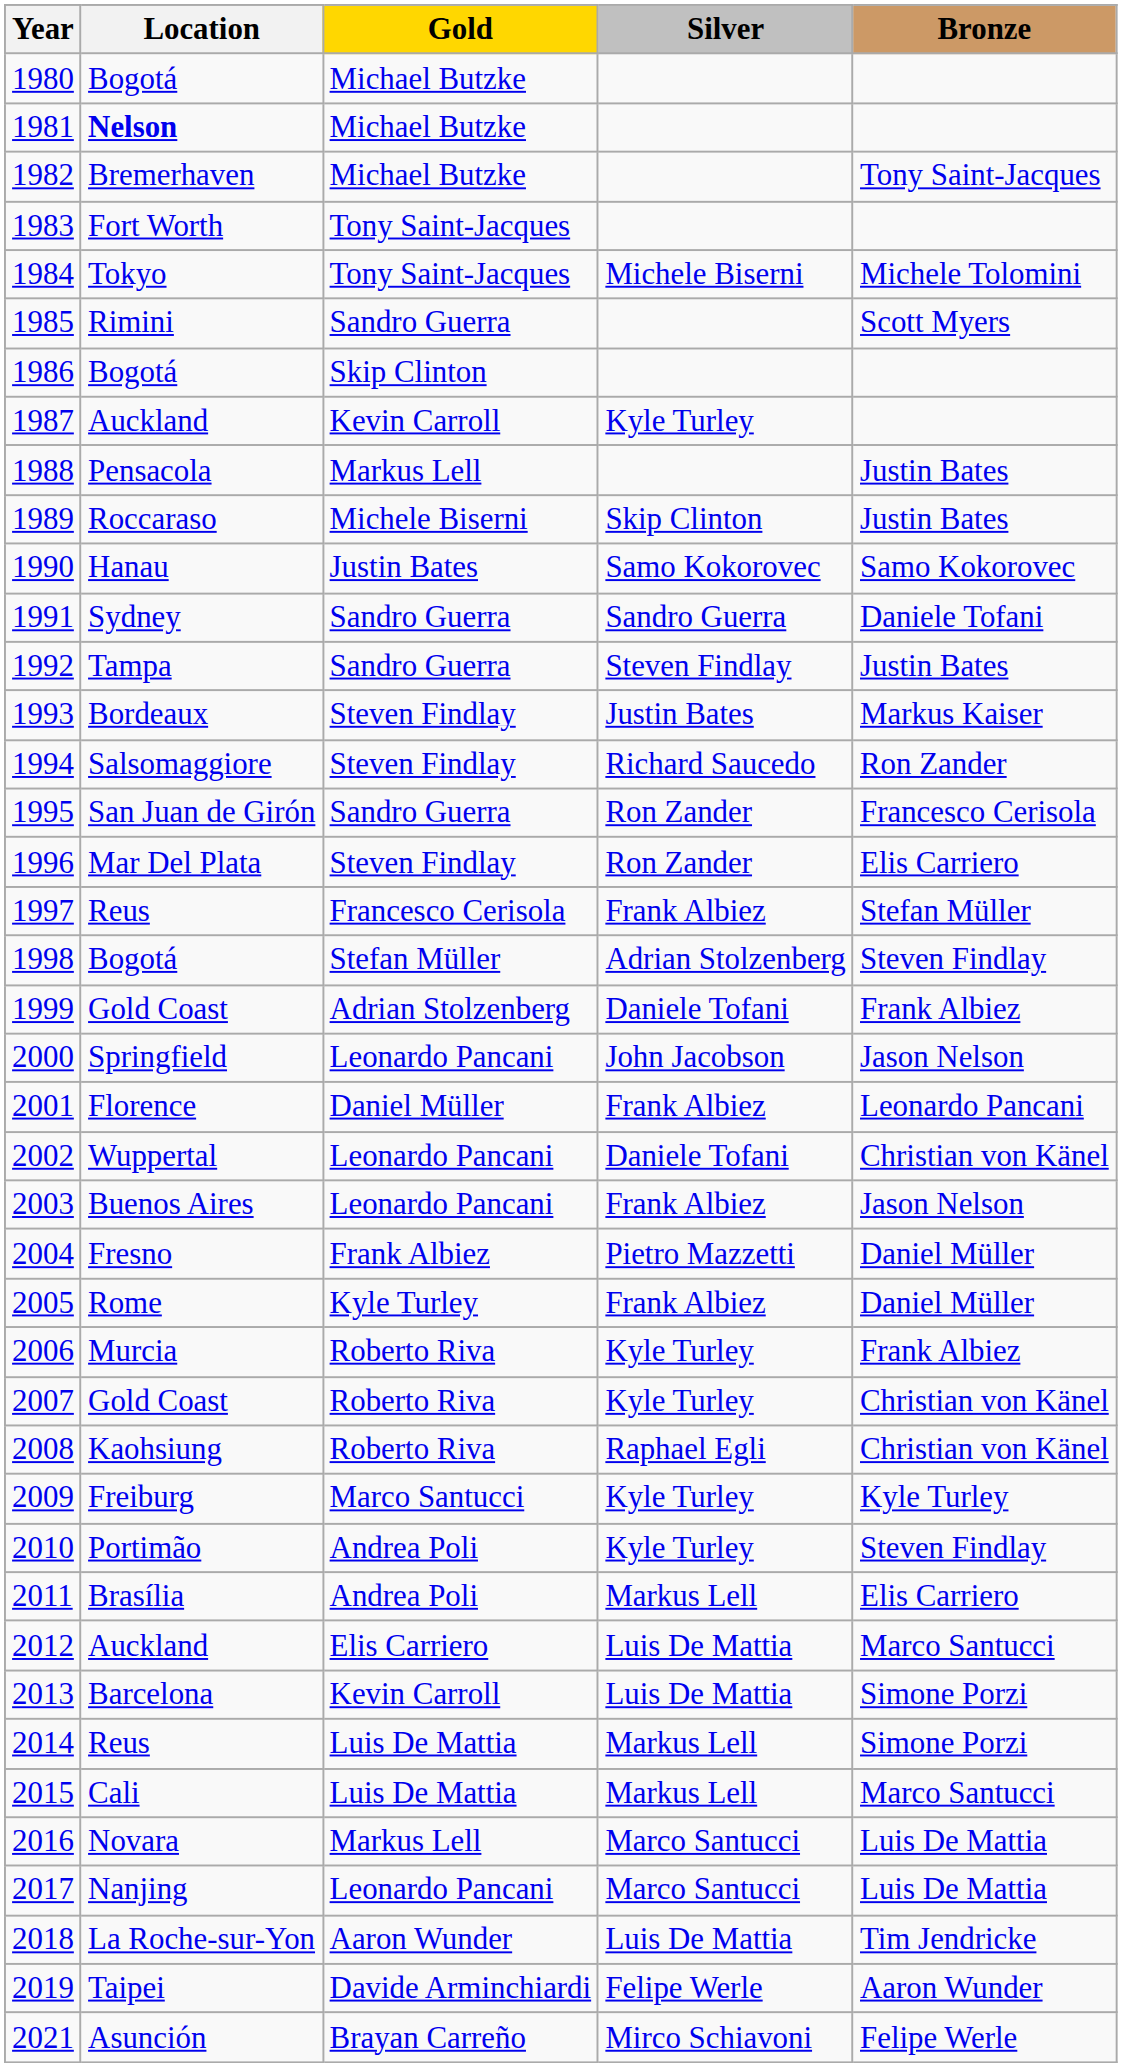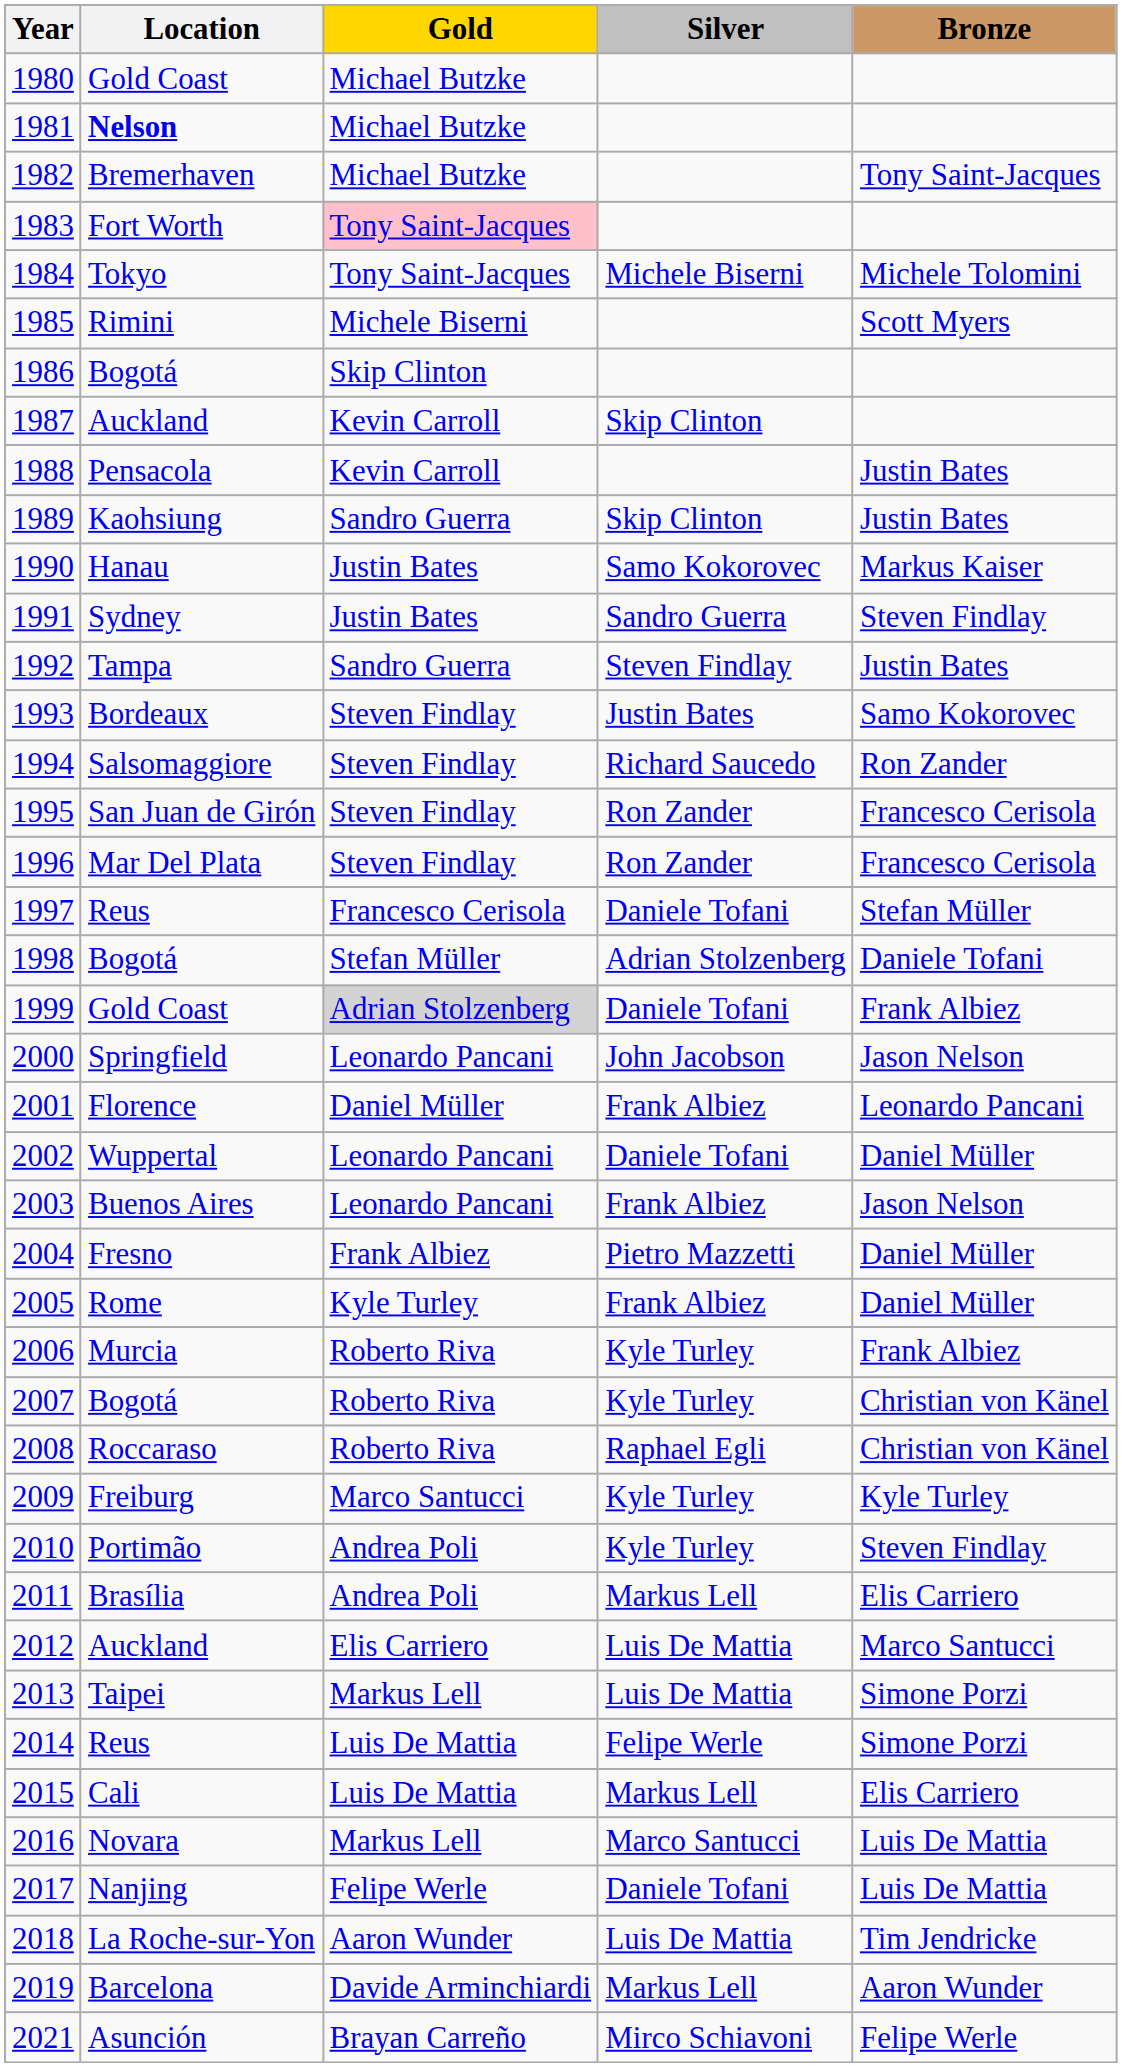 <table class="wikitable">
 <tr>
 <th>Year</th>
 <th>Location</th>
 <th style="background-color:gold;">Gold</th>
 <th style="background-color:silver;">Silver</th>
 <th style="background-color:#cc9966;">Bronze</th>
 </tr>
 <tr>
 <td><a href='#'>1980</a></td>
-<td> <a href='#'>Bogotá</a></td>
+<td> <a href='#'>Gold Coast</a></td>
 <td> <a href='#'>Michael Butzke</a></td>
 <td></td>
 <td></td>
 </tr>
 <tr>
 <td><a href='#'>1981</a></td>
 <td><strong> <a href='#'>Nelson</a></strong></td>
 <td> <a href='#'>Michael Butzke</a></td>
 <td></td>
 <td></td>
 </tr>
 <tr>
 <td><a href='#'>1982</a></td>
 <td> <a href='#'>Bremerhaven</a></td>
 <td> <a href='#'>Michael Butzke</a></td>
 <td></td>
 <td> <a href='#'>Tony Saint-Jacques</a></td>
 </tr>
 <tr>
 <td><a href='#'>1983</a></td>
 <td> <a href='#'>Fort Worth</a></td>
-<td> <a href='#'>Tony Saint-Jacques</a></td>
+<td style="background: pink;"> <a href='#'>Tony Saint-Jacques</a></td>
 <td></td>
 <td></td>
 </tr>
 <tr>
 <td><a href='#'>1984</a></td>
 <td> <a href='#'>Tokyo</a></td>
 <td> <a href='#'>Tony Saint-Jacques</a></td>
 <td> <a href='#'>Michele Biserni</a></td>
 <td> <a href='#'>Michele Tolomini</a></td>
 </tr>
 <tr>
 <td><a href='#'>1985</a></td>
 <td> <a href='#'>Rimini</a></td>
-<td> <a href='#'>Sandro Guerra</a></td>
+<td> <a href='#'>Michele Biserni</a></td>
 <td></td>
 <td> <a href='#'>Scott Myers</a></td>
 </tr>
 <tr>
 <td><a href='#'>1986</a></td>
 <td> <a href='#'>Bogotá</a></td>
 <td> <a href='#'>Skip Clinton</a></td>
 <td></td>
 <td></td>
 </tr>
 <tr>
 <td><a href='#'>1987</a></td>
 <td> <a href='#'>Auckland</a></td>
 <td> <a href='#'>Kevin Carroll</a></td>
-<td> <a href='#'>Kyle Turley</a></td>
+<td> <a href='#'>Skip Clinton</a></td>
 <td></td>
 </tr>
 <tr>
 <td><a href='#'>1988</a></td>
 <td> <a href='#'>Pensacola</a></td>
-<td> <a href='#'>Markus Lell</a></td>
+<td> <a href='#'>Kevin Carroll</a></td>
 <td></td>
 <td> <a href='#'>Justin Bates</a></td>
 </tr>
 <tr>
 <td><a href='#'>1989</a></td>
-<td> <a href='#'>Roccaraso</a></td>
-<td> <a href='#'>Michele Biserni</a></td>
+<td> <a href='#'>Kaohsiung</a></td>
+<td> <a href='#'>Sandro Guerra</a></td>
 <td> <a href='#'>Skip Clinton</a></td>
 <td> <a href='#'>Justin Bates</a></td>
 </tr>
 <tr>
 <td><a href='#'>1990</a></td>
 <td> <a href='#'>Hanau</a></td>
 <td> <a href='#'>Justin Bates</a></td>
 <td> <a href='#'>Samo Kokorovec</a></td>
-<td> <a href='#'>Samo Kokorovec</a></td>
+<td> <a href='#'>Markus Kaiser</a></td>
 </tr>
 <tr>
 <td><a href='#'>1991</a></td>
 <td> <a href='#'>Sydney</a></td>
+<td> <a href='#'>Justin Bates</a></td>
 <td> <a href='#'>Sandro Guerra</a></td>
-<td> <a href='#'>Sandro Guerra</a></td>
-<td> <a href='#'>Daniele Tofani</a></td>
+<td> <a href='#'>Steven Findlay</a></td>
 </tr>
 <tr>
 <td><a href='#'>1992</a></td>
 <td> <a href='#'>Tampa</a></td>
 <td> <a href='#'>Sandro Guerra</a></td>
 <td> <a href='#'>Steven Findlay</a></td>
 <td> <a href='#'>Justin Bates</a></td>
 </tr>
 <tr>
 <td><a href='#'>1993</a></td>
 <td> <a href='#'>Bordeaux</a></td>
 <td> <a href='#'>Steven Findlay</a></td>
 <td> <a href='#'>Justin Bates</a></td>
-<td> <a href='#'>Markus Kaiser</a></td>
+<td> <a href='#'>Samo Kokorovec</a></td>
 </tr>
 <tr>
 <td><a href='#'>1994</a></td>
 <td> <a href='#'>Salsomaggiore</a></td>
 <td> <a href='#'>Steven Findlay</a></td>
 <td> <a href='#'>Richard Saucedo</a></td>
 <td> <a href='#'>Ron Zander</a></td>
 </tr>
 <tr>
 <td><a href='#'>1995</a></td>
 <td> <a href='#'>San Juan de Girón</a></td>
-<td> <a href='#'>Sandro Guerra</a></td>
+<td> <a href='#'>Steven Findlay</a></td>
 <td> <a href='#'>Ron Zander</a></td>
 <td> <a href='#'>Francesco Cerisola</a></td>
 </tr>
 <tr>
 <td><a href='#'>1996</a></td>
 <td> <a href='#'>Mar Del Plata</a></td>
 <td> <a href='#'>Steven Findlay</a></td>
 <td> <a href='#'>Ron Zander</a></td>
-<td> <a href='#'>Elis Carriero</a></td>
+<td> <a href='#'>Francesco Cerisola</a></td>
 </tr>
 <tr>
 <td><a href='#'>1997</a></td>
 <td> <a href='#'>Reus</a></td>
 <td> <a href='#'>Francesco Cerisola</a></td>
-<td> <a href='#'>Frank Albiez</a></td>
+<td> <a href='#'>Daniele Tofani</a></td>
 <td> <a href='#'>Stefan Müller</a></td>
 </tr>
 <tr>
 <td><a href='#'>1998</a></td>
 <td> <a href='#'>Bogotá</a></td>
 <td> <a href='#'>Stefan Müller</a></td>
 <td> <a href='#'>Adrian Stolzenberg</a></td>
-<td> <a href='#'>Steven Findlay</a></td>
+<td> <a href='#'>Daniele Tofani</a></td>
 </tr>
 <tr>
 <td><a href='#'>1999</a></td>
 <td> <a href='#'>Gold Coast</a></td>
-<td> <a href='#'>Adrian Stolzenberg</a></td>
+<td style="background: lightgrey;"> <a href='#'>Adrian Stolzenberg</a></td>
 <td> <a href='#'>Daniele Tofani</a></td>
 <td> <a href='#'>Frank Albiez</a></td>
 </tr>
 <tr>
 <td><a href='#'>2000</a></td>
 <td> <a href='#'>Springfield</a></td>
 <td> <a href='#'>Leonardo Pancani</a></td>
 <td> <a href='#'>John Jacobson</a></td>
 <td> <a href='#'>Jason Nelson</a></td>
 </tr>
 <tr>
 <td><a href='#'>2001</a></td>
 <td> <a href='#'>Florence</a></td>
 <td> <a href='#'>Daniel Müller</a></td>
 <td> <a href='#'>Frank Albiez</a></td>
 <td> <a href='#'>Leonardo Pancani</a></td>
 </tr>
 <tr>
 <td><a href='#'>2002</a></td>
 <td> <a href='#'>Wuppertal</a></td>
 <td> <a href='#'>Leonardo Pancani</a></td>
 <td> <a href='#'>Daniele Tofani</a></td>
-<td> <a href='#'>Christian von Känel</a></td>
+<td> <a href='#'>Daniel Müller</a></td>
 </tr>
 <tr>
 <td><a href='#'>2003</a></td>
 <td> <a href='#'>Buenos Aires</a></td>
 <td> <a href='#'>Leonardo Pancani</a></td>
 <td> <a href='#'>Frank Albiez</a></td>
 <td> <a href='#'>Jason Nelson</a></td>
 </tr>
 <tr>
 <td><a href='#'>2004</a></td>
 <td> <a href='#'>Fresno</a></td>
 <td> <a href='#'>Frank Albiez</a></td>
 <td> <a href='#'>Pietro Mazzetti</a></td>
 <td> <a href='#'>Daniel Müller</a></td>
 </tr>
 <tr>
 <td><a href='#'>2005</a></td>
 <td> <a href='#'>Rome</a></td>
 <td> <a href='#'>Kyle Turley</a></td>
 <td> <a href='#'>Frank Albiez</a></td>
 <td> <a href='#'>Daniel Müller</a></td>
 </tr>
 <tr>
 <td><a href='#'>2006</a></td>
 <td> <a href='#'>Murcia</a></td>
 <td> <a href='#'>Roberto Riva</a></td>
 <td> <a href='#'>Kyle Turley</a></td>
 <td> <a href='#'>Frank Albiez</a></td>
 </tr>
 <tr>
 <td><a href='#'>2007</a></td>
-<td> <a href='#'>Gold Coast</a></td>
+<td> <a href='#'>Bogotá</a></td>
 <td> <a href='#'>Roberto Riva</a></td>
 <td> <a href='#'>Kyle Turley</a></td>
 <td> <a href='#'>Christian von Känel</a></td>
 </tr>
 <tr>
 <td><a href='#'>2008</a></td>
-<td> <a href='#'>Kaohsiung</a></td>
+<td> <a href='#'>Roccaraso</a></td>
 <td> <a href='#'>Roberto Riva</a></td>
 <td> <a href='#'>Raphael Egli</a></td>
 <td> <a href='#'>Christian von Känel</a></td>
 </tr>
 <tr>
 <td><a href='#'>2009</a></td>
 <td> <a href='#'>Freiburg</a></td>
 <td> <a href='#'>Marco Santucci</a></td>
 <td> <a href='#'>Kyle Turley</a></td>
 <td> <a href='#'>Kyle Turley</a></td>
 </tr>
 <tr>
 <td><a href='#'>2010</a></td>
 <td> <a href='#'>Portimão</a></td>
 <td> <a href='#'>Andrea Poli</a></td>
 <td> <a href='#'>Kyle Turley</a></td>
 <td> <a href='#'>Steven Findlay</a></td>
 </tr>
 <tr>
 <td><a href='#'>2011</a></td>
 <td> <a href='#'>Brasília</a></td>
 <td> <a href='#'>Andrea Poli</a></td>
 <td> <a href='#'>Markus Lell</a></td>
 <td> <a href='#'>Elis Carriero</a></td>
 </tr>
 <tr>
 <td><a href='#'>2012</a></td>
 <td> <a href='#'>Auckland</a></td>
 <td> <a href='#'>Elis Carriero</a></td>
 <td> <a href='#'>Luis De Mattia</a></td>
 <td> <a href='#'>Marco Santucci</a></td>
 </tr>
 <tr>
 <td><a href='#'>2013</a></td>
-<td> <a href='#'>Barcelona</a></td>
-<td> <a href='#'>Kevin Carroll</a></td>
+<td> <a href='#'>Taipei</a></td>
+<td> <a href='#'>Markus Lell</a></td>
 <td> <a href='#'>Luis De Mattia</a></td>
 <td> <a href='#'>Simone Porzi</a></td>
 </tr>
 <tr>
 <td><a href='#'>2014</a></td>
 <td> <a href='#'>Reus</a></td>
 <td> <a href='#'>Luis De Mattia</a></td>
-<td> <a href='#'>Markus Lell</a></td>
+<td> <a href='#'>Felipe Werle</a></td>
 <td> <a href='#'>Simone Porzi</a></td>
 </tr>
 <tr>
 <td><a href='#'>2015</a></td>
 <td> <a href='#'>Cali</a></td>
 <td> <a href='#'>Luis De Mattia</a></td>
 <td> <a href='#'>Markus Lell</a></td>
-<td> <a href='#'>Marco Santucci</a></td>
+<td> <a href='#'>Elis Carriero</a></td>
 </tr>
 <tr>
 <td><a href='#'>2016</a></td>
 <td> <a href='#'>Novara</a></td>
 <td> <a href='#'>Markus Lell</a></td>
 <td> <a href='#'>Marco Santucci</a></td>
 <td> <a href='#'>Luis De Mattia</a></td>
 </tr>
 <tr>
 <td><a href='#'>2017</a></td>
 <td> <a href='#'>Nanjing</a></td>
-<td> <a href='#'>Leonardo Pancani</a></td>
-<td> <a href='#'>Marco Santucci</a></td>
+<td> <a href='#'>Felipe Werle</a></td>
+<td> <a href='#'>Daniele Tofani</a></td>
 <td> <a href='#'>Luis De Mattia</a></td>
 </tr>
 <tr>
 <td><a href='#'>2018</a></td>
 <td> <a href='#'>La Roche-sur-Yon</a></td>
 <td> <a href='#'>Aaron Wunder</a></td>
 <td> <a href='#'>Luis De Mattia</a></td>
 <td> <a href='#'>Tim Jendricke</a></td>
 </tr>
 <tr>
 <td><a href='#'>2019</a></td>
-<td> <a href='#'>Taipei</a></td>
+<td> <a href='#'>Barcelona</a></td>
 <td> <a href='#'>Davide Arminchiardi</a></td>
-<td> <a href='#'>Felipe Werle</a></td>
+<td> <a href='#'>Markus Lell</a></td>
 <td> <a href='#'>Aaron Wunder</a></td>
 </tr>
 <tr>
 <td><a href='#'>2021</a></td>
 <td> <a href='#'>Asunción</a></td>
 <td> <a href='#'>Brayan Carreño</a></td>
 <td> <a href='#'>Mirco Schiavoni</a></td>
 <td> <a href='#'>Felipe Werle</a></td>
 </tr>
 </table>
